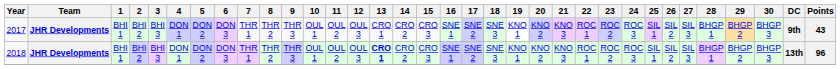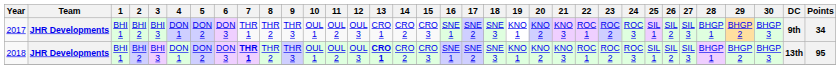 <table class="wikitable" style="text-align:center; font-size:85%">
 <tr>
 <th>Year</th>
 <th>Team</th>
 <th>1</th>
 <th>2</th>
 <th>3</th>
 <th>4</th>
 <th>5</th>
 <th>6</th>
 <th>7</th>
 <th>8</th>
 <th>9</th>
 <th>10</th>
 <th>11</th>
 <th>12</th>
 <th>13</th>
 <th>14</th>
 <th>15</th>
 <th>16</th>
 <th>17</th>
 <th>18</th>
 <th>19</th>
 <th>20</th>
 <th>21</th>
 <th>22</th>
 <th>23</th>
 <th>24</th>
 <th>25</th>
 <th>26</th>
 <th>27</th>
 <th>28</th>
 <th>29</th>
 <th>30</th>
 <th>DC</th>
 <th>Points</th>
 </tr>
 <tr>
 <td><a href='#'>2017</a></td>
 <th nowrap><a href='#'>JHR Developments</a></th>
 <td style="background:#dfffdf"><a href='#'>BHI<br>1</a><br></td>
 <td style="background:#dfffdf"><a href='#'>BHI<br>2</a><br></td>
 <td style="background:#dfffdf"><a href='#'>BHI<br>3</a><br></td>
 <td style="background:#cfcfff"><a href='#'>DON<br>1</a><br></td>
 <td style="background:#cfcfff"><a href='#'>DON<br>2</a><br></td>
 <td style="background:#efcfff"><a href='#'>DON<br>3</a><br></td>
 <td style="background:#;"><a href='#'>THR<br>1</a></td>
 <td style="background:#;"><a href='#'>THR<br>2</a></td>
 <td style="background:#;"><a href='#'>THR<br>3</a></td>
 <td style="background:#;"><a href='#'>OUL<br>1</a></td>
 <td style="background:#;"><a href='#'>OUL<br>2</a></td>
 <td style="background:#;"><a href='#'>OUL<br>3</a></td>
 <td style="background:#;"><a href='#'>CRO<br>1</a></td>
 <td style="background:#;"><a href='#'>CRO<br>2</a></td>
 <td style="background:#;"><a href='#'>CRO<br>3</a></td>
 <td style="background:#dfffdf"><a href='#'>SNE<br>1</a><br></td>
 <td style="background:#cfcfff"><a href='#'>SNE<br>2</a><br></td>
 <td style="background:#dfffdf"><a href='#'>SNE<br>3</a><br></td>
 <td style="background:#ffffff"><a href='#'>KNO<br>1</a><br></td>
 <td style="background:#cfcfff"><a href='#'>KNO<br>2</a><br></td>
 <td style="background:#efcfff"><a href='#'>KNO<br>3</a><br></td>
 <td style="background:#efcfff"><a href='#'>ROC<br>1</a><br></td>
 <td style="background:#cfcfff"><a href='#'>ROC<br>2</a><br></td>
 <td style="background:#dfffdf"><a href='#'>ROC<br>3</a><br></td>
 <td style="background:#efcfff"><a href='#'>SIL<br>1</a><br></td>
 <td style="background:#dfffdf"><a href='#'>SIL<br>2</a><br></td>
 <td style="background:#dfffdf"><a href='#'>SIL<br>3</a><br></td>
 <td style="background:#dfffdf"><a href='#'>BHGP<br>1</a><br></td>
 <td style="background:#ffdf9f"><a href='#'>BHGP<br>2</a><br></td>
 <td style="background:#dfffdf"><a href='#'>BHGP<br>3</a><br></td>
 <th>9th</th>
-<th>43</th>
+<th>34</th>
 </tr>
 <tr>
 <td><a href='#'>2018</a></td>
 <th nowrap><a href='#'>JHR Developments</a></th>
 <td style="background:#dfffdf;"><a href='#'>BHI<br>1</a><br></td>
 <td style="background:#cfcfff;"><a href='#'>BHI<br>2</a><br></td>
 <td style="background:#efcfff;"><a href='#'>BHI<br>3</a><br></td>
 <td style="background:#dfffdf;"><a href='#'>DON<br>1</a><br></td>
 <td style="background:#cfcfff;"><a href='#'>DON<br>2</a><br></td>
 <td style="background:#efcfff;"><a href='#'>DON<br>3</a><br></td>
-<td style="background:#efcfff;"><a href='#'>THR<br>1</a><br></td>
+<td style="background:#efcfff;"><strong><a href='#'>THR<br>1</a><br></strong></td>
 <td style="background:#dfffdf;"><a href='#'>THR<br>2</a><br></td>
 <td style="background:#cfcfff;"><a href='#'>THR<br>3</a><br></td>
 <td style="background:#dfffdf;"><a href='#'>OUL<br>1</a><br></td>
 <td style="background:#dfffdf;"><a href='#'>OUL<br>2</a><br></td>
 <td style="background:#dfffdf;"><a href='#'>OUL<br>3</a><br></td>
 <td style="background:#dfffdf;"><strong><a href='#'>CRO<br>1</a><br></strong></td>
 <td style="background:#dfffdf;"><a href='#'>CRO<br>2</a><br></td>
 <td style="background:#dfffdf;"><a href='#'>CRO<br>3</a><br></td>
 <td style="background:#cfcfff;"><a href='#'>SNE<br>1</a><br></td>
 <td style="background:#cfcfff;"><a href='#'>SNE<br>2</a><br></td>
 <td style="background:#dfffdf;"><a href='#'>SNE<br>3</a><br></td>
 <td style="background:#dfffdf;"><a href='#'>KNO<br>1</a><br></td>
 <td style="background:#dfffdf;"><a href='#'>KNO<br>2</a><br></td>
 <td style="background:#dfffdf;"><a href='#'>KNO<br>3</a><br></td>
 <td style="background:#dfffdf;"><a href='#'>ROC<br>1</a><br></td>
 <td style="background:#dfffdf;"><a href='#'>ROC<br>2</a><br></td>
 <td style="background:#dfffdf;"><a href='#'>ROC<br>3</a><br></td>
 <td style="background:#dfffdf;"><a href='#'>SIL<br>1</a><br></td>
 <td style="background:#dfffdf;"><a href='#'>SIL<br>2</a><br></td>
 <td style="background:#dfffdf;"><a href='#'>SIL<br>3</a><br></td>
 <td style="background:#efcfff;"><a href='#'>BHGP<br>1</a><br></td>
 <td style="background:#dfffdf;"><a href='#'>BHGP<br>2</a><br></td>
 <td style="background:#dfffdf;"><a href='#'>BHGP<br>3</a><br></td>
 <th>13th</th>
-<th>96</th>
+<th>95</th>
 </tr>
 <tr>
 </tr>
 </table>
